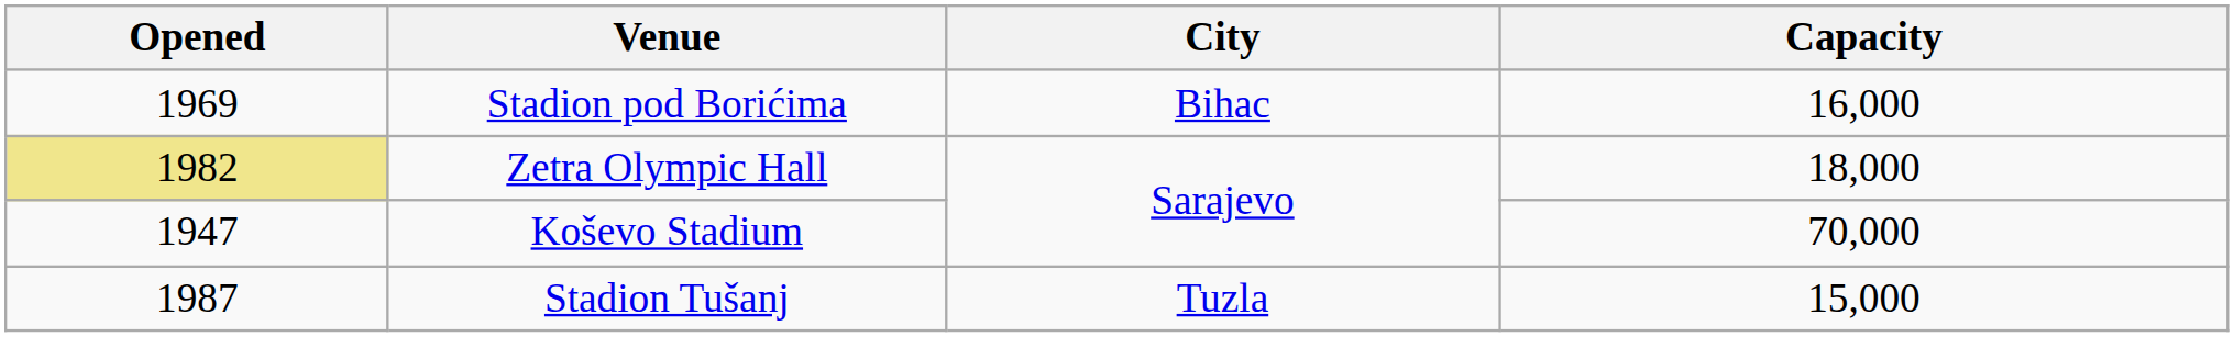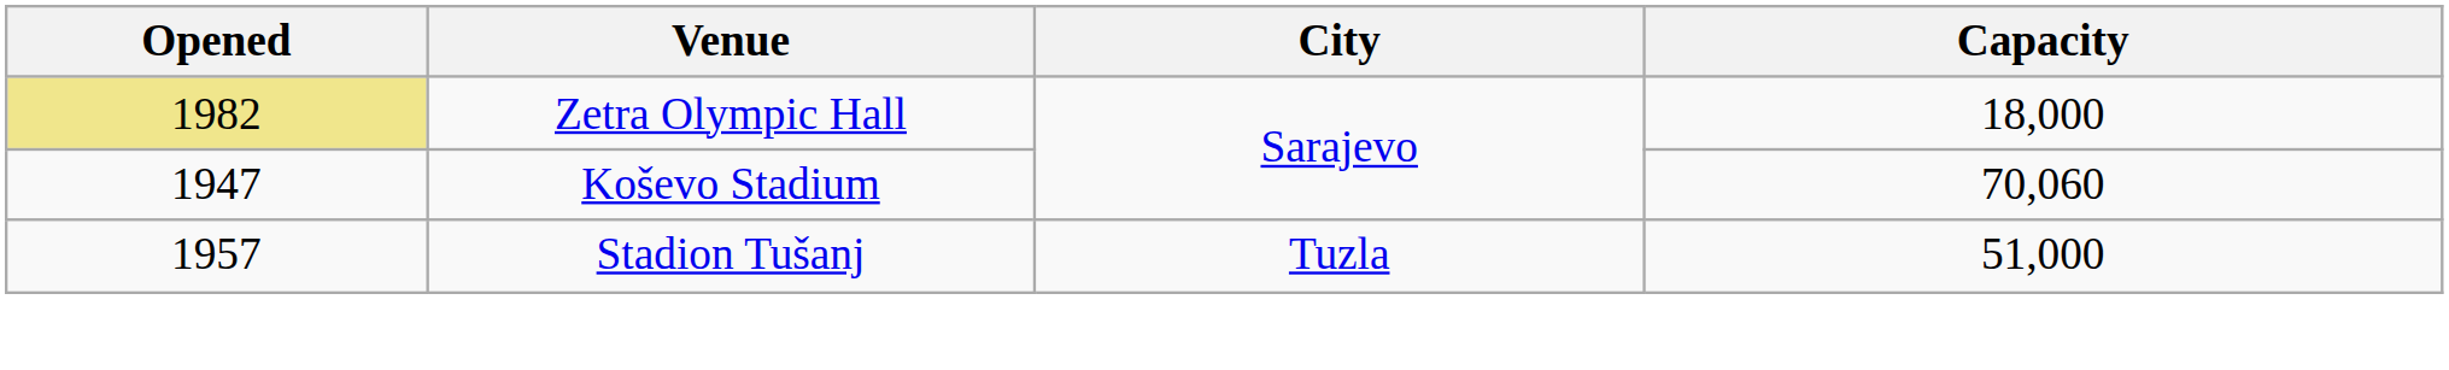 <table class="sortable wikitable" style="text-align:center;">
 <tr>
 <th scope="col" style="width:10em;">Opened</th>
 <th scope="col" style="width:15em;">Venue</th>
 <th scope="col" style="width:15em;">City</th>
 <th scope="col" style="width:20em;">Capacity</th>
-</tr>
-<tr>
-<td>1969</td>
-<td><a href='#'>Stadion pod Borićima</a></td>
-<td><a href='#'>Bihac</a></td>
-<td>16,000</td>
 </tr>
 <tr>
 <td style="background: khaki;">1982</td>
 <td><a href='#'>Zetra Olympic Hall</a></td>
 <td rowspan="2"><a href='#'>Sarajevo</a></td>
 <td>18,000</td>
 </tr>
 <tr>
 <td>1947</td>
 <td><a href='#'>Koševo Stadium</a></td>
-<td>70,000</td>
+<td>70,060</td>
 </tr>
 <tr>
-<td>1987</td>
+<td>1957</td>
 <td><a href='#'>Stadion Tušanj</a></td>
 <td><a href='#'>Tuzla</a></td>
-<td>15,000</td>
+<td>51,000</td>
 </tr>
 </table>
